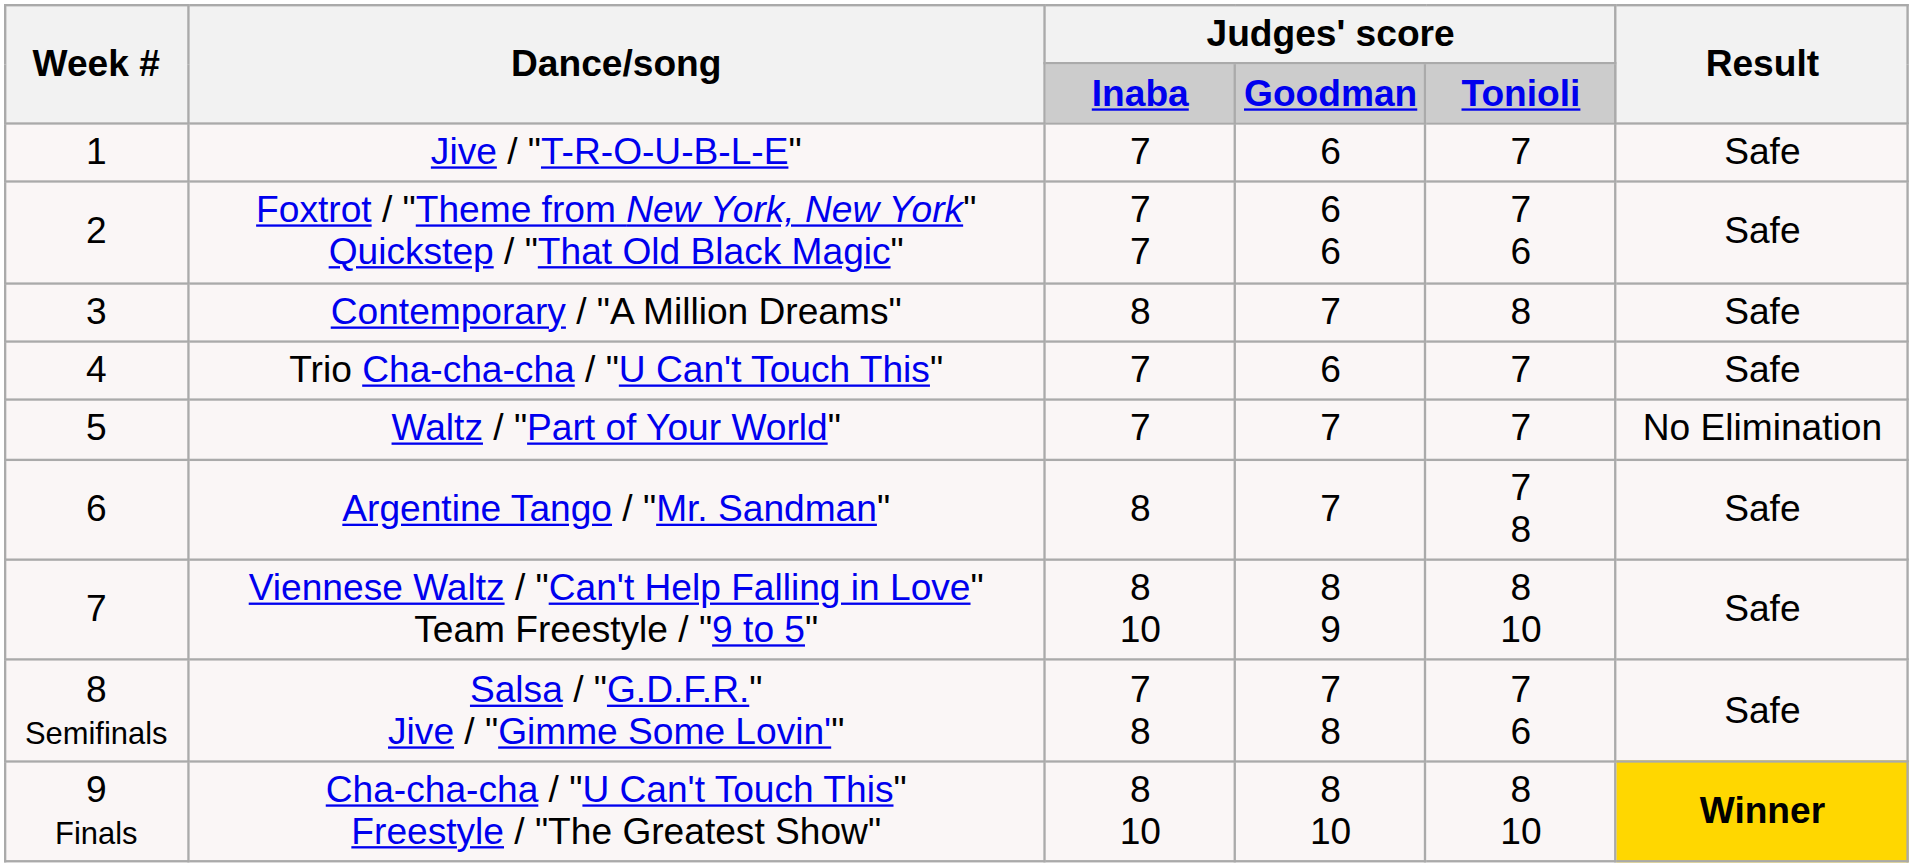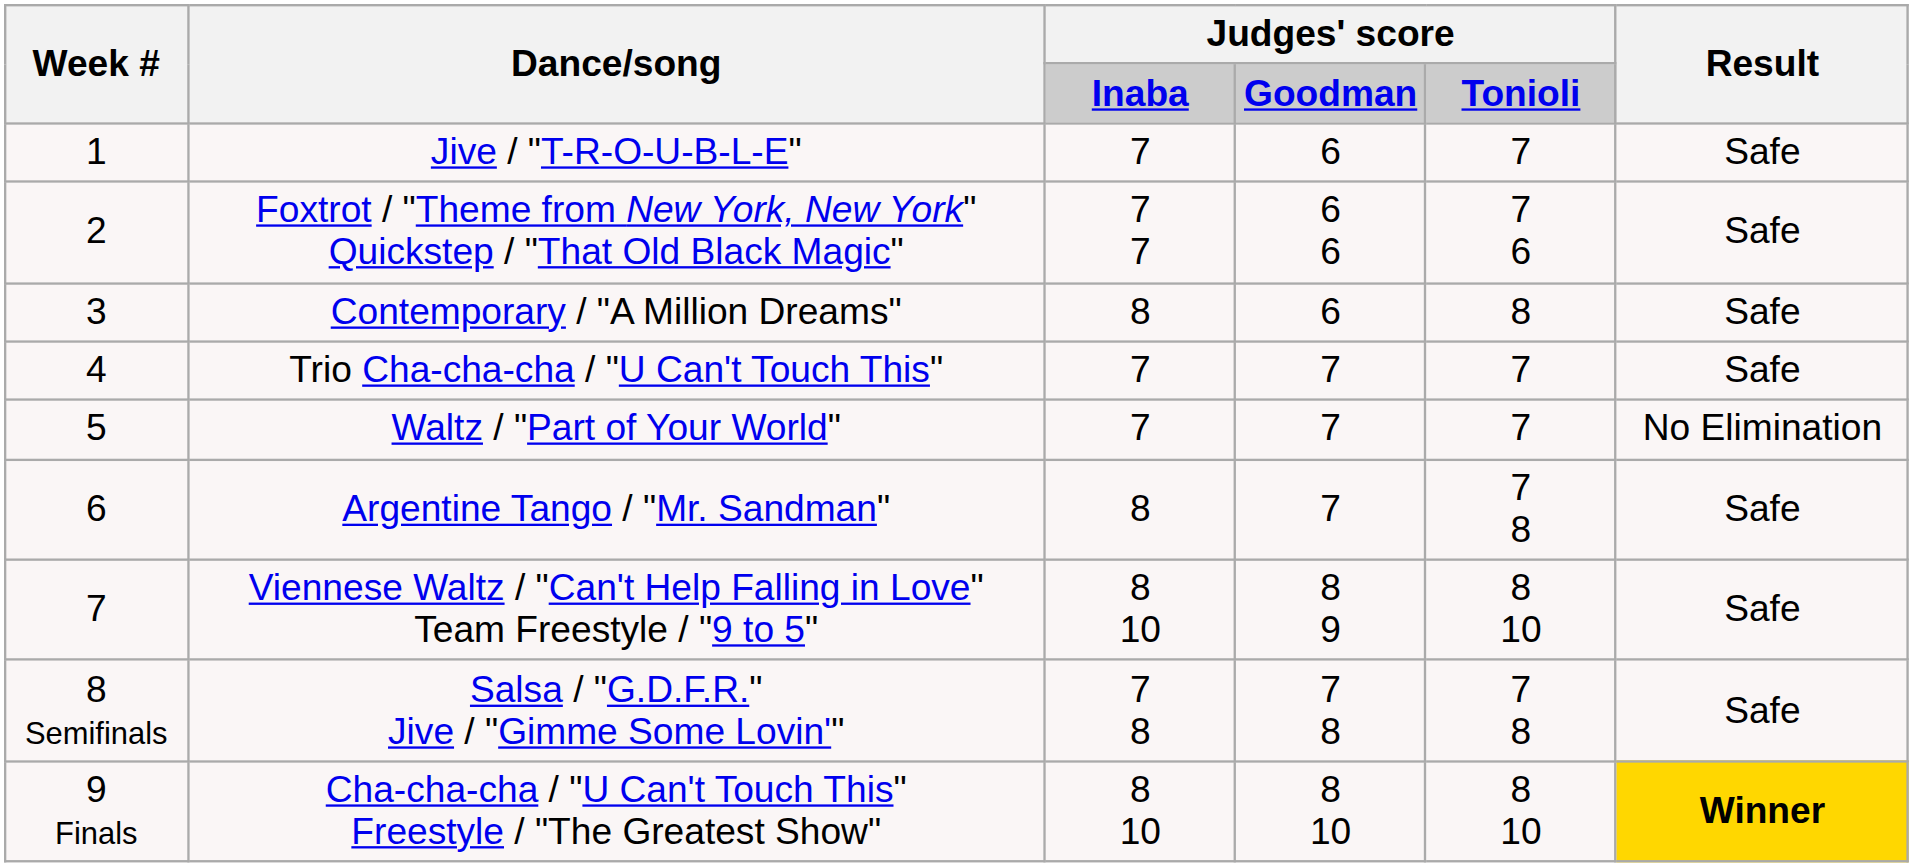 <table class="wikitable collapsible collapsed">
 <tr style="text-align: center; background:#ccc;">
 <th rowspan="2">Week #</th>
 <th rowspan="2">Dance/song</th>
 <th colspan="3">Judges' score</th>
 <th rowspan="2">Result</th>
 </tr>
 <tr style="text-align: center; background:#ccc;">
 <td style="width:10%; "><strong><a href='#'>Inaba</a></strong></td>
 <td style="width:10%; "><strong><a href='#'>Goodman</a></strong></td>
 <td style="width:10%; "><strong><a href='#'>Tonioli</a></strong></td>
 </tr>
 <tr>
 <td align="center" bgcolor="FAF6F6">1</td>
 <td align="center" bgcolor="FAF6F6"><a href='#'>Jive</a> / "<a href='#'>T-R-O-U-B-L-E</a>"</td>
 <td align="center" bgcolor="FAF6F6">7</td>
 <td align="center" bgcolor="FAF6F6">6</td>
 <td align="center" bgcolor="FAF6F6">7</td>
 <td align="center" bgcolor="FAF6F6">Safe</td>
 </tr>
 <tr>
 <td align="center" bgcolor="FAF6F6">2</td>
 <td align="center" bgcolor="FAF6F6"><a href='#'>Foxtrot</a> / "<a href='#'>Theme from <em>New York, New York</em></a>" <br> <a href='#'>Quickstep</a> / "<a href='#'>That Old Black Magic</a>"</td>
 <td align="center" bgcolor="FAF6F6">7<br>7</td>
 <td align="center" bgcolor="FAF6F6">6<br>6</td>
 <td align="center" bgcolor="FAF6F6">7<br>6</td>
 <td align="center" bgcolor="FAF6F6">Safe</td>
 </tr>
 <tr>
 <td align="center" bgcolor="FAF6F6">3</td>
 <td align="center" bgcolor="FAF6F6"><a href='#'>Contemporary</a> / "A Million Dreams"</td>
 <td align="center" bgcolor="FAF6F6">8</td>
-<td align="center" bgcolor="FAF6F6">7</td>
+<td align="center" bgcolor="FAF6F6">6</td>
 <td align="center" bgcolor="FAF6F6">8</td>
 <td align="center" bgcolor="FAF6F6">Safe</td>
 </tr>
 <tr>
 <td align="center" bgcolor="FAF6F6">4</td>
 <td align="center" bgcolor="FAF6F6">Trio <a href='#'>Cha-cha-cha</a> / "<a href='#'>U Can't Touch This</a>"</td>
 <td align="center" bgcolor="FAF6F6">7</td>
-<td align="center" bgcolor="FAF6F6">6</td>
+<td align="center" bgcolor="FAF6F6">7</td>
 <td align="center" bgcolor="FAF6F6">7</td>
 <td align="center" bgcolor="FAF6F6">Safe</td>
 </tr>
 <tr>
 <td align="center" bgcolor="FAF6F6">5</td>
 <td align="center" bgcolor="FAF6F6"><a href='#'>Waltz</a> / "<a href='#'>Part of Your World</a>"</td>
 <td align="center" bgcolor="FAF6F6">7</td>
 <td align="center" bgcolor="FAF6F6">7</td>
 <td align="center" bgcolor="FAF6F6">7</td>
 <td align="center" bgcolor="FAF6F6">No Elimination</td>
 </tr>
 <tr>
 <td align="center" bgcolor="FAF6F6">6</td>
 <td align="center" bgcolor="FAF6F6"><a href='#'>Argentine Tango</a> / "<a href='#'>Mr. Sandman</a>"</td>
 <td align="center" bgcolor="FAF6F6">8</td>
 <td align="center" bgcolor="FAF6F6">7</td>
 <td align="center" bgcolor="FAF6F6">7<br>8</td>
 <td align="center" bgcolor="FAF6F6">Safe</td>
 </tr>
 <tr>
 <td align="center" bgcolor="FAF6F6">7</td>
 <td align="center" bgcolor="FAF6F6"><a href='#'>Viennese Waltz</a> / "<a href='#'>Can't Help Falling in Love</a>" <br> Team Freestyle / "<a href='#'>9 to 5</a>"</td>
 <td align="center" bgcolor="FAF6F6">8<br>10</td>
 <td align="center" bgcolor="FAF6F6">8<br>9</td>
 <td align="center" bgcolor="FAF6F6">8<br>10</td>
 <td align="center" bgcolor="FAF6F6">Safe</td>
 </tr>
 <tr>
 <td align="center" bgcolor="FAF6F6">8<br><small>Semifinals</small></td>
 <td align="center" bgcolor="FAF6F6"><a href='#'>Salsa</a> / "<a href='#'>G.D.F.R.</a>" <br> <a href='#'>Jive</a> / "<a href='#'>Gimme Some Lovin'</a>"</td>
 <td align="center" bgcolor="FAF6F6">7<br>8</td>
 <td align="center" bgcolor="FAF6F6">7<br>8</td>
-<td align="center" bgcolor="FAF6F6">7<br>6</td>
+<td align="center" bgcolor="FAF6F6">7<br>8</td>
 <td align="center" bgcolor="FAF6F6">Safe</td>
 </tr>
 <tr>
 <td align="center" bgcolor="FAF6F6">9<br><small>Finals</small></td>
 <td align="center" bgcolor="FAF6F6"><a href='#'>Cha-cha-cha</a> / "<a href='#'>U Can't Touch This</a>" <br> <a href='#'>Freestyle</a> / "The Greatest Show"</td>
 <td align="center" bgcolor="FAF6F6">8<br>10</td>
 <td align="center" bgcolor="FAF6F6">8<br>10</td>
 <td align="center" bgcolor="FAF6F6">8<br>10</td>
 <th style="background:gold;"><strong>Winner</strong></th>
 </tr>
 </table>
